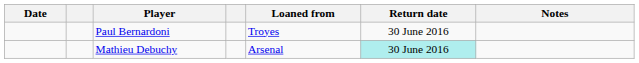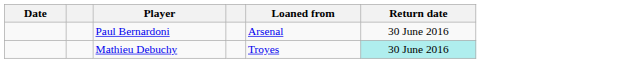 <table class="wikitable sortable">
 <tr>
 <th style="width:80px;">Date</th>
 <th style="width:30px;"></th>
 <th style="width:180px;">Player</th>
 <th style="width:20px;"></th>
 <th style="width:155px;">Loaned from</th>
 <th style="width:155px;" class="unsortable">Return date</th>
-<th style="width:215px;" class="unsortable">Notes</th>
 </tr>
 <tr>
 <td></td>
 <td align=center></td>
 <td> <a href='#'>Paul Bernardoni</a></td>
 <td></td>
-<td> <a href='#'>Troyes</a></td>
+<td> <a href='#'>Arsenal</a></td>
 <td align=center>30 June 2016</td>
-<td align=center></td>
 </tr>
 <tr>
 <td></td>
 <td align=center></td>
 <td> <a href='#'>Mathieu Debuchy</a></td>
 <td></td>
-<td> <a href='#'>Arsenal</a></td>
+<td> <a href='#'>Troyes</a></td>
 <td align=center style="background: paleturquoise;">30 June 2016</td>
-<td align=center></td>
 </tr>
 </table>
